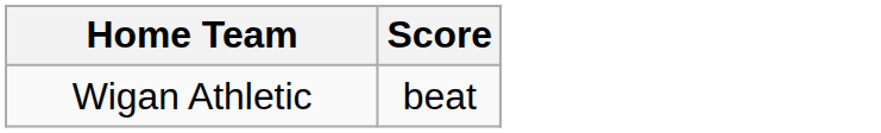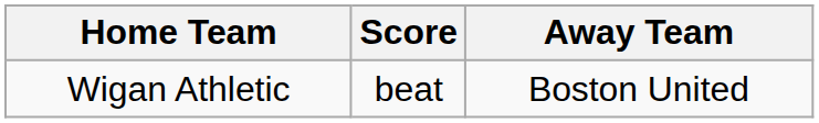 <table class="wikitable" style="text-align:center">
 <tr>
 <th width=150>Home Team</th>
 <th width=20>Score</th>
+<th width=150>Away Team</th>
 </tr>
 <tr>
 <td>Wigan Athletic</td>
 <td>beat</td>
+<td>Boston United</td>
 </tr>
 </table>
